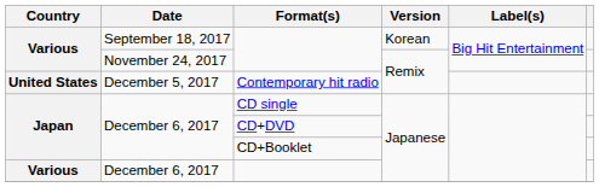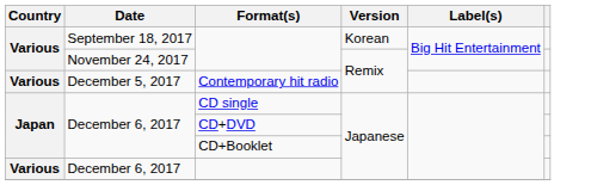 <table class="wikitable plainrowheaders"  border="1">
 <tr>
 <th>Country</th>
 <th>Date</th>
 <th>Format(s)</th>
 <th>Version</th>
 <th>Label(s)</th>
 <th></th>
 </tr>
 <tr>
 <th scope="row" rowspan="2">Various</th>
 <td>September 18, 2017</td>
 <td rowspan="2"></td>
 <td>Korean</td>
 <td rowspan="2"><a href='#'>Big Hit Entertainment</a></td>
 <td></td>
 </tr>
 <tr>
 <td>November 24, 2017</td>
 <td rowspan="2">Remix</td>
 <td></td>
 </tr>
 <tr>
-<th scope="row">United States</th>
+<th scope="row">Various</th>
 <td>December 5, 2017</td>
 <td><a href='#'>Contemporary hit radio</a></td>
 <td></td>
 <td></td>
 </tr>
 <tr>
 <th scope="row" rowspan="3">Japan</th>
 <td rowspan="3">December 6, 2017</td>
 <td><a href='#'>CD single</a></td>
 <td rowspan="4">Japanese</td>
 <td rowspan="4"></td>
 <td></td>
 </tr>
 <tr>
 <td><a href='#'>CD</a>+<a href='#'>DVD</a></td>
 <td></td>
 </tr>
 <tr>
 <td>CD+Booklet</td>
 <td></td>
 </tr>
 <tr>
 <th scope="row">Various</th>
 <td>December 6, 2017</td>
 <td></td>
 <td></td>
 </tr>
 <tr>
 </tr>
 </table>
